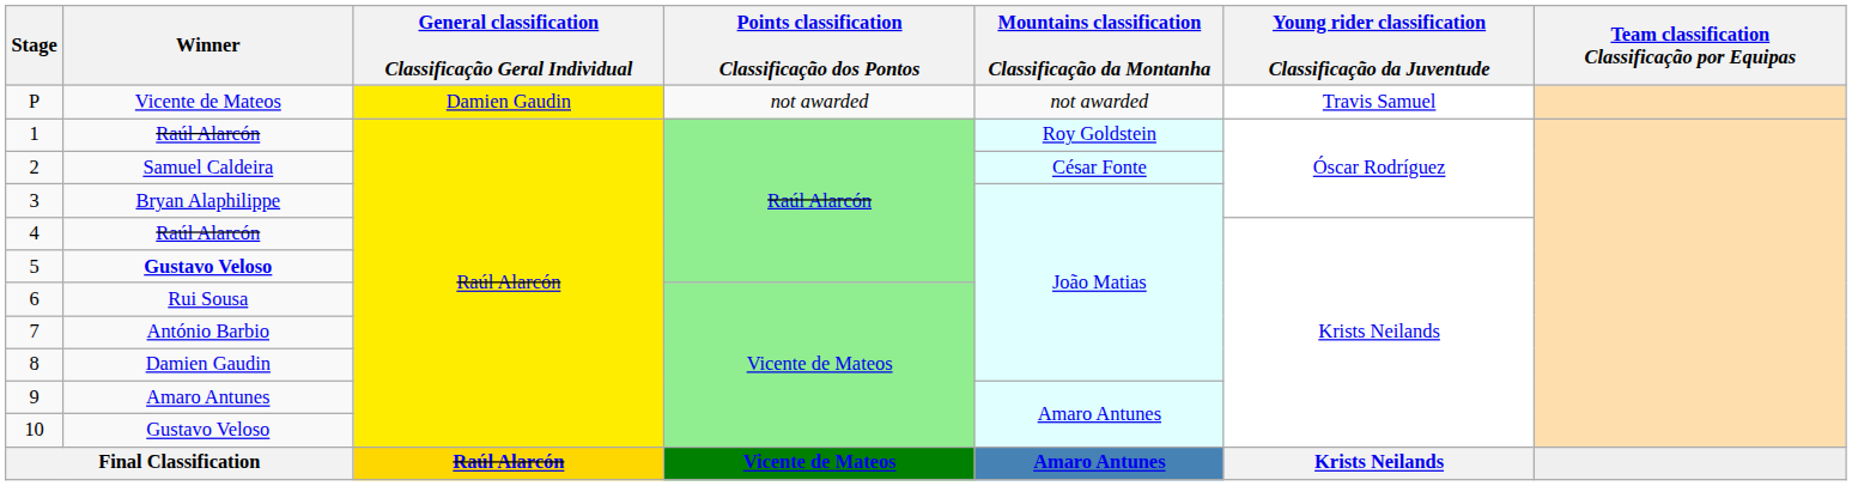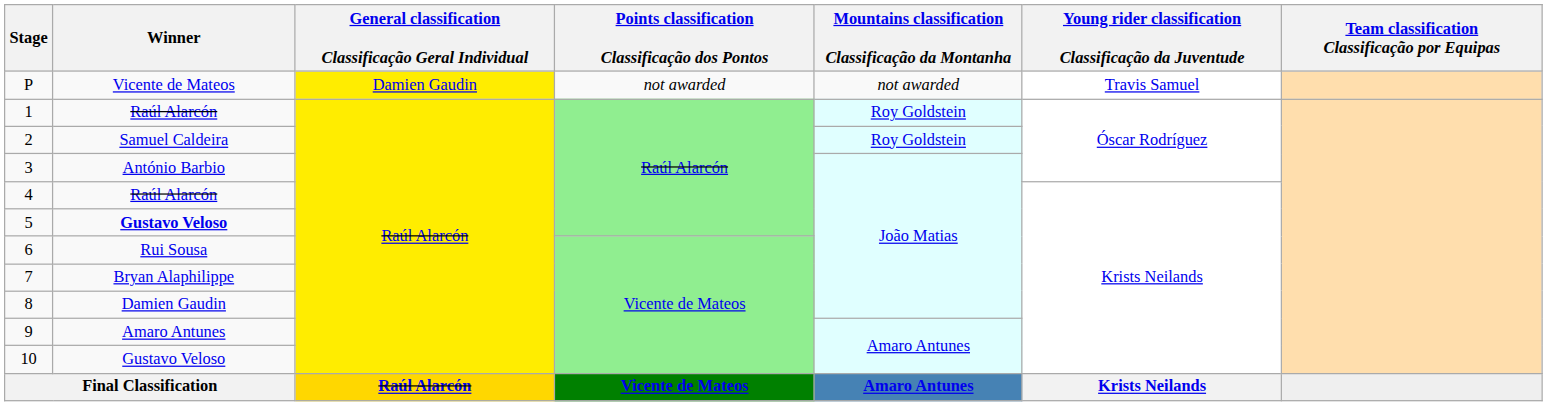 <table class="wikitable" style="text-align: center; font-size:smaller;">
 <tr>
 <th style="width:1%;">Stage</th>
 <th style="width:14%;">Winner</th>
 <th style="width:12%;"><a href='#'>General classification</a><br><br><em>Classificação Geral Individual</em></th>
 <th style="width:12%;"><a href='#'>Points classification</a><br><br><em>Classificação dos Pontos</em></th>
 <th style="width:12%;"><a href='#'>Mountains classification</a><br><br><em>Classificação da Montanha</em></th>
 <th style="width:12%;"><a href='#'>Young rider classification</a><br><br><em>Classificação da Juventude</em></th>
 <th style="width:12%;"><a href='#'>Team classification</a><br><em>Classificação por Equipas</em></th>
 </tr>
 <tr>
 <td>P</td>
 <td><a href='#'>Vicente de Mateos</a></td>
 <td style="background:#FFED00"><a href='#'>Damien Gaudin</a></td>
 <td><em>not awarded</em></td>
 <td><em>not awarded</em></td>
 <td style="background:White"><a href='#'>Travis Samuel</a></td>
 <td style="background:navajowhite"></td>
 </tr>
 <tr>
 <td>1</td>
 <td><s><a href='#'>Raúl Alarcón</a></s></td>
 <td rowspan="10" style="background:#FFED00"><s><a href='#'>Raúl Alarcón</a></s></td>
 <td rowspan="5" style="background:lightgreen"><s><a href='#'>Raúl Alarcón</a></s></td>
 <td style="background:LightCyan"><a href='#'>Roy Goldstein</a></td>
 <td style="background:white" rowspan="3"><a href='#'>Óscar Rodríguez</a></td>
 <td rowspan="10" style="background:navajowhite"></td>
 </tr>
 <tr>
 <td>2</td>
 <td><a href='#'>Samuel Caldeira</a></td>
-<td style="background:LightCyan"><a href='#'>César Fonte</a></td>
+<td style="background:LightCyan"><a href='#'>Roy Goldstein</a></td>
 </tr>
 <tr>
 <td>3</td>
-<td><a href='#'>Bryan Alaphilippe</a></td>
+<td><a href='#'>António Barbio</a></td>
 <td rowspan="6" style="background:LightCyan"><a href='#'>João Matias</a></td>
 </tr>
 <tr>
 <td>4</td>
 <td><s><a href='#'>Raúl Alarcón</a></s></td>
 <td rowspan="7" style="background:white"><a href='#'>Krists Neilands</a></td>
 </tr>
 <tr>
 <td>5</td>
 <td><strong><a href='#'>Gustavo Veloso</a></strong></td>
 </tr>
 <tr>
 <td>6</td>
 <td><a href='#'>Rui Sousa</a></td>
 <td rowspan="5" style="background:lightgreen"><a href='#'>Vicente de Mateos</a></td>
 </tr>
 <tr>
 <td>7</td>
-<td><a href='#'>António Barbio</a></td>
+<td><a href='#'>Bryan Alaphilippe</a></td>
 </tr>
 <tr>
 <td>8</td>
 <td><a href='#'>Damien Gaudin</a></td>
 </tr>
 <tr>
 <td>9</td>
 <td><a href='#'>Amaro Antunes</a></td>
 <td rowspan="2" style="background:LightCyan"><a href='#'>Amaro Antunes</a></td>
 </tr>
 <tr>
 <td>10</td>
 <td><a href='#'>Gustavo Veloso</a></td>
 </tr>
 <tr>
 <th colspan=2><strong>Final Classification</strong></th>
 <th style="background:gold; width:15%;"><s><a href='#'>Raúl Alarcón</a></s></th>
 <th style="background:green; width:15%;"><a href='#'>Vicente de Mateos</a></th>
 <th style="background:steelblue;"><a href='#'>Amaro Antunes</a></th>
 <th style="background:offwhite; width:15%;"><a href='#'>Krists Neilands</a></th>
 <th style="background:#efefef; width:15%;"></th>
 </tr>
 </table>
